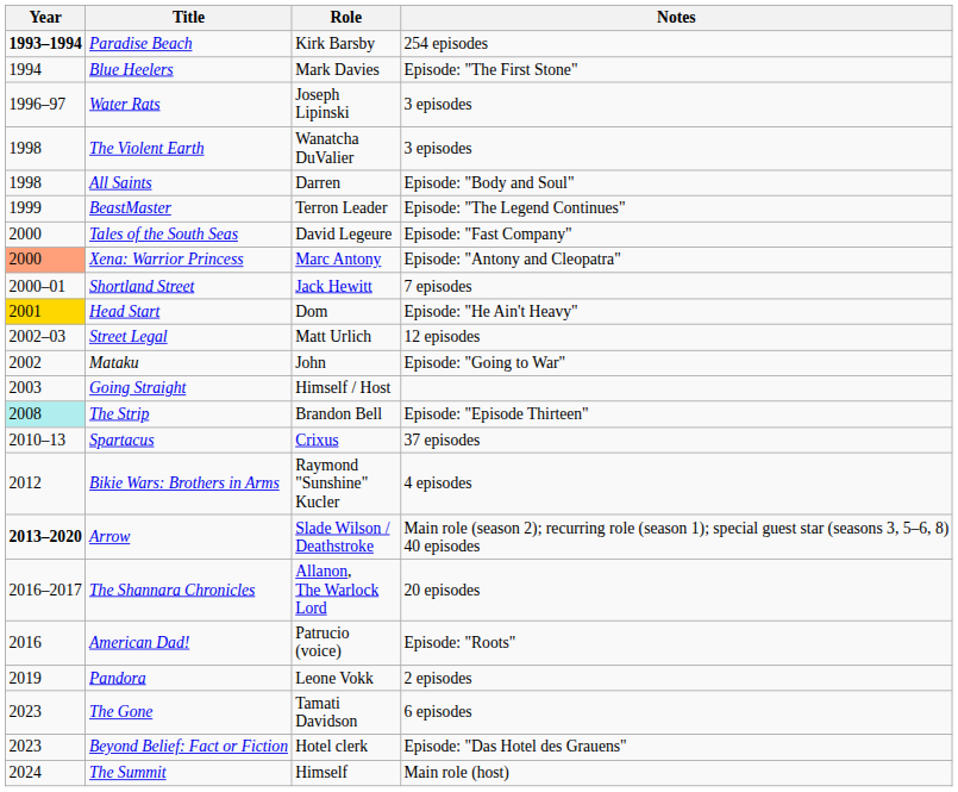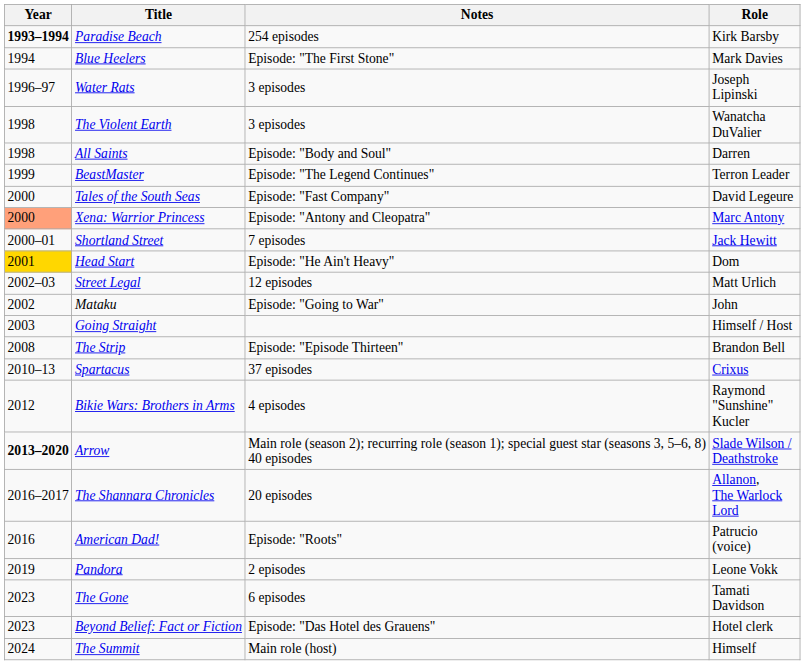 <table class="wikitable sortable">
 <tr>
 <th scope="col">Year</th>
 <th scope="col">Title</th>
+<th scope="col" class="unsortable">Notes</th>
 <th scope="col" width=100>Role</th>
-<th scope="col" class="unsortable">Notes</th>
 </tr>
 <tr>
 <td><strong>1993–1994</strong></td>
 <td><em><a href='#'>Paradise Beach</a></em></td>
+<td>254 episodes</td>
 <td>Kirk Barsby</td>
-<td>254 episodes</td>
 </tr>
 <tr>
 <td>1994</td>
 <td><em><a href='#'>Blue Heelers</a></em></td>
+<td>Episode: "The First Stone"</td>
 <td>Mark Davies</td>
-<td>Episode: "The First Stone"</td>
 </tr>
 <tr>
 <td>1996–97</td>
 <td><em><a href='#'>Water Rats</a></em></td>
+<td>3 episodes</td>
 <td>Joseph Lipinski</td>
-<td>3 episodes</td>
 </tr>
 <tr>
 <td>1998</td>
 <td><em><a href='#'>The Violent Earth</a></em></td>
+<td>3 episodes</td>
 <td>Wanatcha DuValier</td>
-<td>3 episodes</td>
 </tr>
 <tr>
 <td>1998</td>
 <td><em><a href='#'>All Saints</a></em></td>
+<td>Episode: "Body and Soul"</td>
 <td>Darren</td>
-<td>Episode: "Body and Soul"</td>
 </tr>
 <tr>
 <td>1999</td>
 <td><em><a href='#'>BeastMaster</a></em></td>
+<td>Episode: "The Legend Continues"</td>
 <td>Terron Leader</td>
-<td>Episode: "The Legend Continues"</td>
 </tr>
 <tr>
 <td>2000</td>
 <td><em><a href='#'>Tales of the South Seas</a></em></td>
+<td>Episode: "Fast Company"</td>
 <td>David Legeure</td>
-<td>Episode: "Fast Company"</td>
 </tr>
 <tr>
 <td style="background: lightsalmon;">2000</td>
 <td><em><a href='#'>Xena: Warrior Princess</a></em></td>
+<td>Episode: "Antony and Cleopatra"</td>
 <td><a href='#'>Marc Antony</a></td>
-<td>Episode: "Antony and Cleopatra"</td>
 </tr>
 <tr>
 <td>2000–01</td>
 <td><em><a href='#'>Shortland Street</a></em></td>
+<td>7 episodes</td>
 <td><a href='#'>Jack Hewitt</a></td>
-<td>7 episodes</td>
 </tr>
 <tr>
 <td style="background: gold;">2001</td>
 <td><em><a href='#'>Head Start</a></em></td>
+<td>Episode: "He Ain't Heavy"</td>
 <td>Dom</td>
-<td>Episode: "He Ain't Heavy"</td>
 </tr>
 <tr>
 <td>2002–03</td>
 <td><em><a href='#'>Street Legal</a></em></td>
+<td>12 episodes</td>
 <td>Matt Urlich</td>
-<td>12 episodes</td>
 </tr>
 <tr>
 <td>2002</td>
 <td><em>Mataku</em></td>
+<td>Episode:  "Going to War"</td>
 <td>John</td>
-<td>Episode:  "Going to War"</td>
 </tr>
 <tr>
 <td>2003</td>
 <td><em><a href='#'>Going Straight</a></em></td>
+<td></td>
 <td>Himself / Host</td>
-<td></td>
 </tr>
 <tr>
-<td style="background: paleturquoise;">2008</td>
+<td>2008</td>
 <td><em><a href='#'>The Strip</a></em></td>
+<td>Episode: "Episode Thirteen"</td>
 <td>Brandon Bell</td>
-<td>Episode: "Episode Thirteen"</td>
 </tr>
 <tr>
 <td>2010–13</td>
 <td><em><a href='#'>Spartacus</a></em></td>
+<td>37 episodes</td>
 <td><a href='#'>Crixus</a></td>
-<td>37 episodes</td>
 </tr>
 <tr>
 <td>2012</td>
 <td><em><a href='#'>Bikie Wars: Brothers in Arms</a></em></td>
+<td>4 episodes</td>
 <td>Raymond "Sunshine" Kucler</td>
-<td>4 episodes</td>
 </tr>
 <tr>
 <td><strong>2013–2020</strong></td>
 <td><em><a href='#'>Arrow</a></em></td>
+<td>Main role (season 2); recurring role (season 1); special guest star (seasons 3, 5–6, 8)<br>40 episodes</td>
 <td><a href='#'>Slade Wilson / Deathstroke</a></td>
-<td>Main role (season 2); recurring role (season 1); special guest star (seasons 3, 5–6, 8)<br>40 episodes</td>
 </tr>
 <tr>
 <td>2016–2017</td>
 <td><em><a href='#'>The Shannara Chronicles</a></em></td>
+<td>20 episodes</td>
 <td><a href='#'>Allanon</a>,<br><a href='#'>The Warlock Lord</a></td>
-<td>20 episodes</td>
 </tr>
 <tr>
 <td>2016</td>
 <td><em><a href='#'>American Dad!</a></em></td>
+<td>Episode: "Roots"</td>
 <td>Patrucio<br>(voice)</td>
-<td>Episode: "Roots"</td>
 </tr>
 <tr>
 <td>2019</td>
 <td><em><a href='#'>Pandora</a></em></td>
+<td>2 episodes</td>
 <td>Leone Vokk</td>
-<td>2 episodes</td>
 </tr>
 <tr>
 <td>2023</td>
 <td><em><a href='#'>The Gone</a></em></td>
+<td>6 episodes</td>
 <td>Tamati Davidson</td>
-<td>6 episodes</td>
 </tr>
 <tr>
 <td>2023</td>
 <td><em><a href='#'>Beyond Belief: Fact or Fiction</a></em></td>
+<td>Episode: "Das Hotel des Grauens"</td>
 <td>Hotel clerk</td>
-<td>Episode: "Das Hotel des Grauens"</td>
 </tr>
 <tr>
 <td>2024</td>
 <td><em><a href='#'>The Summit</a></em></td>
+<td>Main role (host)</td>
 <td>Himself</td>
-<td>Main role (host)</td>
 </tr>
 </table>
